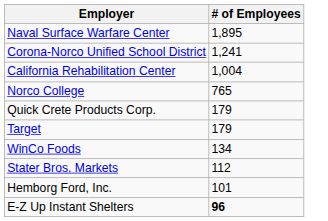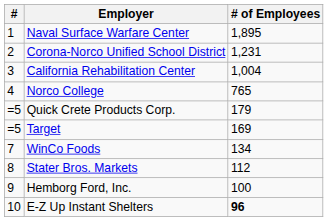 <table class="wikitable">
 <tr>
+<th>#</th>
 <th>Employer</th>
 <th># of Employees</th>
 </tr>
 <tr>
+<td>1</td>
 <td><a href='#'>Naval Surface Warfare Center</a></td>
 <td>1,895</td>
 </tr>
 <tr>
+<td>2</td>
 <td><a href='#'>Corona-Norco Unified School District</a></td>
-<td>1,241</td>
+<td>1,231</td>
 </tr>
 <tr>
+<td>3</td>
 <td><a href='#'>California Rehabilitation Center</a></td>
 <td>1,004</td>
 </tr>
 <tr>
+<td>4</td>
 <td><a href='#'>Norco College</a></td>
 <td>765</td>
 </tr>
 <tr>
+<td>=5</td>
 <td>Quick Crete Products Corp.</td>
 <td>179</td>
 </tr>
 <tr>
+<td>=5</td>
 <td><a href='#'>Target</a></td>
-<td>179</td>
+<td>169</td>
 </tr>
 <tr>
+<td>7</td>
 <td><a href='#'>WinCo Foods</a></td>
 <td>134</td>
 </tr>
 <tr>
+<td>8</td>
 <td><a href='#'>Stater Bros. Markets</a></td>
 <td>112</td>
 </tr>
 <tr>
+<td>9</td>
 <td>Hemborg Ford, Inc.</td>
-<td>101</td>
+<td>100</td>
 </tr>
 <tr>
+<td>10</td>
 <td>E-Z Up Instant Shelters</td>
 <td><strong>96</strong></td>
 </tr>
 </table>
